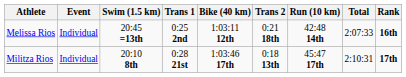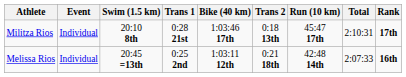 <table class="wikitable" style="font-size:90%">
 <tr>
 <th>Athlete</th>
 <th>Event</th>
 <th>Swim (1.5 km)</th>
 <th>Trans 1</th>
 <th>Bike (40 km)</th>
 <th>Trans 2</th>
 <th>Run (10 km)</th>
 <th>Total</th>
 <th>Rank</th>
 </tr>
 <tr>
+<td><a href='#'>Militza Rios</a></td>
+<td><a href='#'>Individual</a></td>
+<td align=center>20:10<br><strong>8th</strong></td>
+<td align=center>0:28<br><strong>21st</strong></td>
+<td align=center>1:03:46<br><strong>17th</strong></td>
+<td align=center>0:18<br><strong>13th</strong></td>
+<td align=center>45:47<br><strong>17th</strong></td>
+<td align=center>2:10:31</td>
+<td align=center><strong>17th</strong></td>
+</tr>
+<tr>
 <td><a href='#'>Melissa Rios</a></td>
 <td><a href='#'>Individual</a></td>
 <td align=center>20:45<br><strong>=13th</strong></td>
 <td align=center>0:25<br><strong>2nd</strong></td>
 <td align=center>1:03:11<br><strong>12th</strong></td>
 <td align=center>0:21<br><strong>18th</strong></td>
 <td align=center>42:48<br><strong>14th</strong></td>
 <td align=center>2:07:33</td>
 <td align=center><strong>16th</strong></td>
 </tr>
-<tr>
-<td><a href='#'>Militza Rios</a></td>
-<td><a href='#'>Individual</a></td>
-<td align=center>20:10<br><strong>8th</strong></td>
-<td align=center>0:28<br><strong>21st</strong></td>
-<td align=center>1:03:46<br><strong>17th</strong></td>
-<td align=center>0:18<br><strong>13th</strong></td>
-<td align=center>45:47<br><strong>17th</strong></td>
-<td align=center>2:10:31</td>
-<td align=center><strong>17th</strong></td>
-</tr>
 </table>
